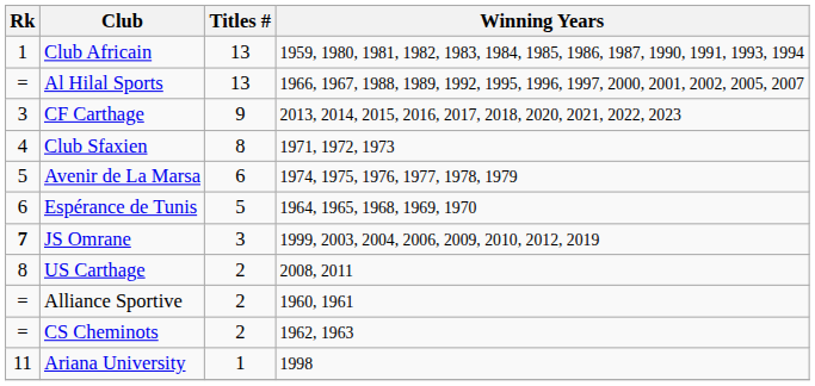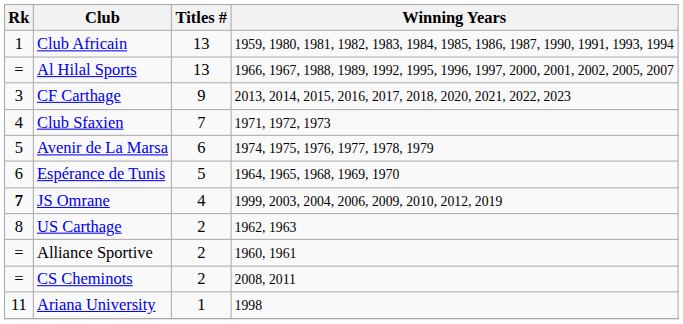 <table class="wikitable">
 <tr>
 <th>Rk</th>
 <th>Club</th>
 <th>Titles #</th>
 <th>Winning Years</th>
 </tr>
 <tr>
 <td align="center">1</td>
 <td><a href='#'>Club Africain</a> </td>
 <td style="text-align:center;">13</td>
 <td><small> 1959, 1980, 1981, 1982, 1983, 1984, 1985, 1986, 1987, 1990, 1991, 1993, 1994 </small></td>
 </tr>
 <tr>
 <td align="center">=</td>
 <td><a href='#'>Al Hilal Sports</a> </td>
 <td style="text-align:center;">13</td>
 <td><small> 1966, 1967, 1988, 1989, 1992, 1995, 1996, 1997, 2000, 2001, 2002, 2005, 2007 </small></td>
 </tr>
 <tr>
 <td align="center">3</td>
 <td><a href='#'>CF Carthage</a></td>
 <td style="text-align:center;">9</td>
 <td><small> 2013, 2014, 2015, 2016, 2017, 2018, 2020, 2021, 2022, 2023 </small></td>
 </tr>
 <tr>
 <td align="center">4</td>
 <td><a href='#'>Club Sfaxien</a></td>
-<td style="text-align:center;">8</td>
+<td style="text-align:center;">7</td>
 <td><small> 1971, 1972, 1973 </small></td>
 </tr>
 <tr>
 <td align="center">5</td>
 <td><a href='#'>Avenir de La Marsa</a></td>
 <td style="text-align:center;">6</td>
 <td><small> 1974, 1975, 1976, 1977, 1978, 1979 </small></td>
 </tr>
 <tr>
 <td align="center">6</td>
 <td><a href='#'>Espérance de Tunis</a></td>
 <td style="text-align:center;">5</td>
 <td><small> 1964, 1965, 1968, 1969, 1970 </small></td>
 </tr>
 <tr>
 <td align="center"><strong>7</strong></td>
 <td><a href='#'>JS Omrane</a></td>
-<td style="text-align:center;">3</td>
+<td style="text-align:center;">4</td>
 <td><small>  1999, 2003, 2004, 2006, 2009, 2010, 2012, 2019 </small></td>
 </tr>
 <tr>
 <td align="center">8</td>
 <td><a href='#'>US Carthage</a></td>
 <td style="text-align:center;">2</td>
-<td><small> 2008, 2011 </small></td>
+<td><small> 1962, 1963 </small></td>
 </tr>
 <tr>
 <td align="center">=</td>
 <td>Alliance Sportive</td>
 <td style="text-align:center;">2</td>
 <td><small> 1960, 1961 </small></td>
 </tr>
 <tr>
 <td align="center">=</td>
 <td><a href='#'>CS Cheminots</a></td>
 <td style="text-align:center;">2</td>
-<td><small> 1962, 1963 </small></td>
+<td><small> 2008, 2011 </small></td>
 </tr>
 <tr>
 <td align="center">11</td>
 <td><a href='#'>Ariana University</a></td>
 <td style="text-align:center;">1</td>
 <td><small> 1998 </small></td>
 </tr>
 <tr>
 </tr>
 </table>
